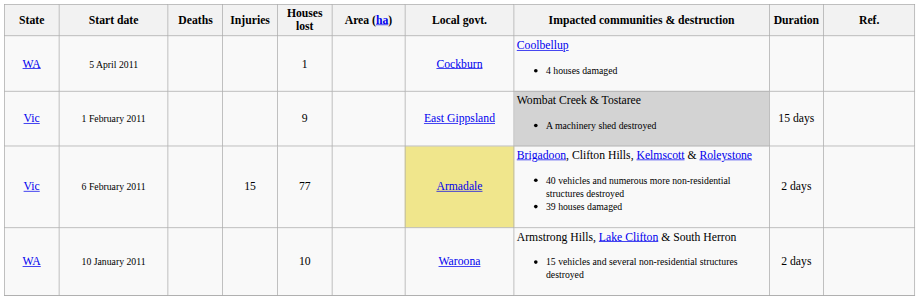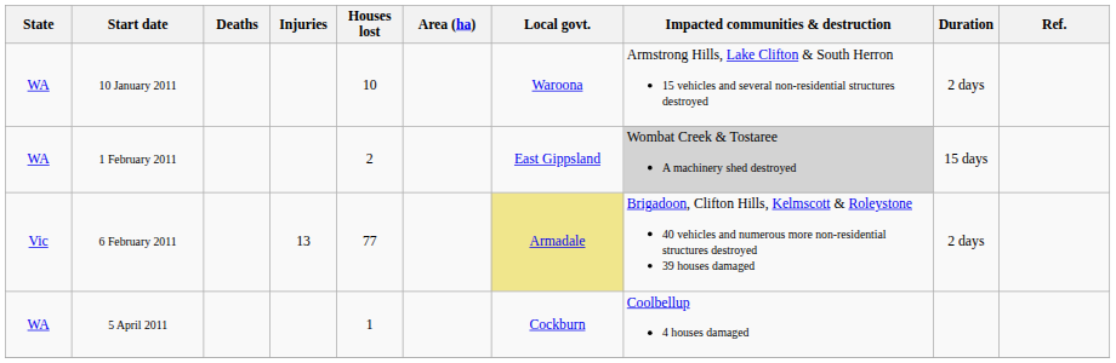 <table class="wikitable sortable">
 <tr>
 <th scope="col" width="6%" align="center">State</th>
 <th scope="col" width="12%" align="center">Start date</th>
 <th scope="col" width="6%" align="center">Deaths</th>
 <th scope="col" width="6%" align="center">Injuries</th>
 <th scope="col" width="6%" align="center">Houses lost</th>
 <th scope="col" width="8%" align="center">Area (<a href='#'>ha</a>)</th>
 <th scope="col" width="12%" align="center">Local govt.</th>
 <th scope="col" align="center" class="unsortable">Impacted communities & destruction</th>
 <th scope="col" width="6%" align="center" class="unsortable">Duration</th>
 <th scope="col" width="10%" align="center" class="unsortable">Ref.</th>
 </tr>
 <tr>
 <td style="text-align:center;"><a href='#'>WA</a></td>
+<td style="text-align:center;"><small>10 January 2011</small></td>
+<td style="text-align:center;"></td>
+<td style="text-align:center;"></td>
+<td style="text-align:center;">10</td>
+<td style="text-align:center;"></td>
+<td style="text-align:center;"><a href='#'>Waroona</a></td>
+<td>Armstrong Hills, <a href='#'>Lake Clifton</a> & South Herron<br><ul><li><small>15 vehicles and several non-residential structures destroyed</small></li></ul></td>
+<td style="text-align:center;">2 days</td>
+<td style="text-align:center;"></td>
+</tr>
+<tr>
+<td style="text-align:center;"><a href='#'>WA</a></td>
+<td style="text-align:center;"><small>1 February 2011</small></td>
+<td style="text-align:center;"></td>
+<td style="text-align:center;"></td>
+<td style="text-align:center;">2</td>
+<td style="text-align:center;"></td>
+<td style="text-align:center;"><a href='#'>East Gippsland</a></td>
+<td style="background: lightgrey;">Wombat Creek & Tostaree<br><ul><li><small>A machinery shed destroyed</small></li></ul></td>
+<td style="text-align:center;">15 days</td>
+<td style="text-align:center;"></td>
+</tr>
+<tr>
+<td style="text-align:center;"><a href='#'>Vic</a></td>
+<td style="text-align:center;"><small>6 February 2011</small></td>
+<td style="text-align:center;"></td>
+<td style="text-align:center;">13</td>
+<td style="text-align:center;">77</td>
+<td style="text-align:center;"></td>
+<td style="background: khaki; text-align:center;"><a href='#'>Armadale</a></td>
+<td><a href='#'>Brigadoon</a>, Clifton Hills, <a href='#'>Kelmscott</a> & <a href='#'>Roleystone</a><br><ul><li><small>40 vehicles and numerous more non-residential structures destroyed</small></li><li><small>39 houses damaged</small></li></ul></td>
+<td style="text-align:center;">2 days</td>
+<td style="text-align:center;"></td>
+</tr>
+<tr>
+<td style="text-align:center;"><a href='#'>WA</a></td>
 <td style="text-align:center;"><small>5 April 2011</small></td>
 <td style="text-align:center;"></td>
 <td style="text-align:center;"></td>
 <td style="text-align:center;">1</td>
 <td style="text-align:center;"></td>
 <td style="text-align:center;"><a href='#'>Cockburn</a></td>
 <td><a href='#'>Coolbellup</a><br><ul><li><small>4 houses damaged</small></li></ul></td>
 <td style="text-align:center;"></td>
 <td style="text-align:center;"></td>
 </tr>
 <tr>
-<td style="text-align:center;"><a href='#'>Vic</a></td>
-<td style="text-align:center;"><small>1 February 2011</small></td>
-<td style="text-align:center;"></td>
-<td style="text-align:center;"></td>
-<td style="text-align:center;">9</td>
-<td style="text-align:center;"></td>
-<td style="text-align:center;"><a href='#'>East Gippsland</a></td>
-<td style="background: lightgrey;">Wombat Creek & Tostaree<br><ul><li><small>A machinery shed destroyed</small></li></ul></td>
-<td style="text-align:center;">15 days</td>
-<td style="text-align:center;"></td>
-</tr>
-<tr>
-<td style="text-align:center;"><a href='#'>Vic</a></td>
-<td style="text-align:center;"><small>6 February 2011</small></td>
-<td style="text-align:center;"></td>
-<td style="text-align:center;">15</td>
-<td style="text-align:center;">77</td>
-<td style="text-align:center;"></td>
-<td style="background: khaki; text-align:center;"><a href='#'>Armadale</a></td>
-<td><a href='#'>Brigadoon</a>, Clifton Hills, <a href='#'>Kelmscott</a> & <a href='#'>Roleystone</a><br><ul><li><small>40 vehicles and numerous more non-residential structures destroyed</small></li><li><small>39 houses damaged</small></li></ul></td>
-<td style="text-align:center;">2 days</td>
-<td style="text-align:center;"></td>
-</tr>
-<tr>
-<td style="text-align:center;"><a href='#'>WA</a></td>
-<td style="text-align:center;"><small>10 January 2011</small></td>
-<td style="text-align:center;"></td>
-<td style="text-align:center;"></td>
-<td style="text-align:center;">10</td>
-<td style="text-align:center;"></td>
-<td style="text-align:center;"><a href='#'>Waroona</a></td>
-<td>Armstrong Hills, <a href='#'>Lake Clifton</a> & South Herron<br><ul><li><small>15 vehicles and several non-residential structures destroyed</small></li></ul></td>
-<td style="text-align:center;">2 days</td>
-<td style="text-align:center;"></td>
-</tr>
-<tr>
 </tr>
 </table>
